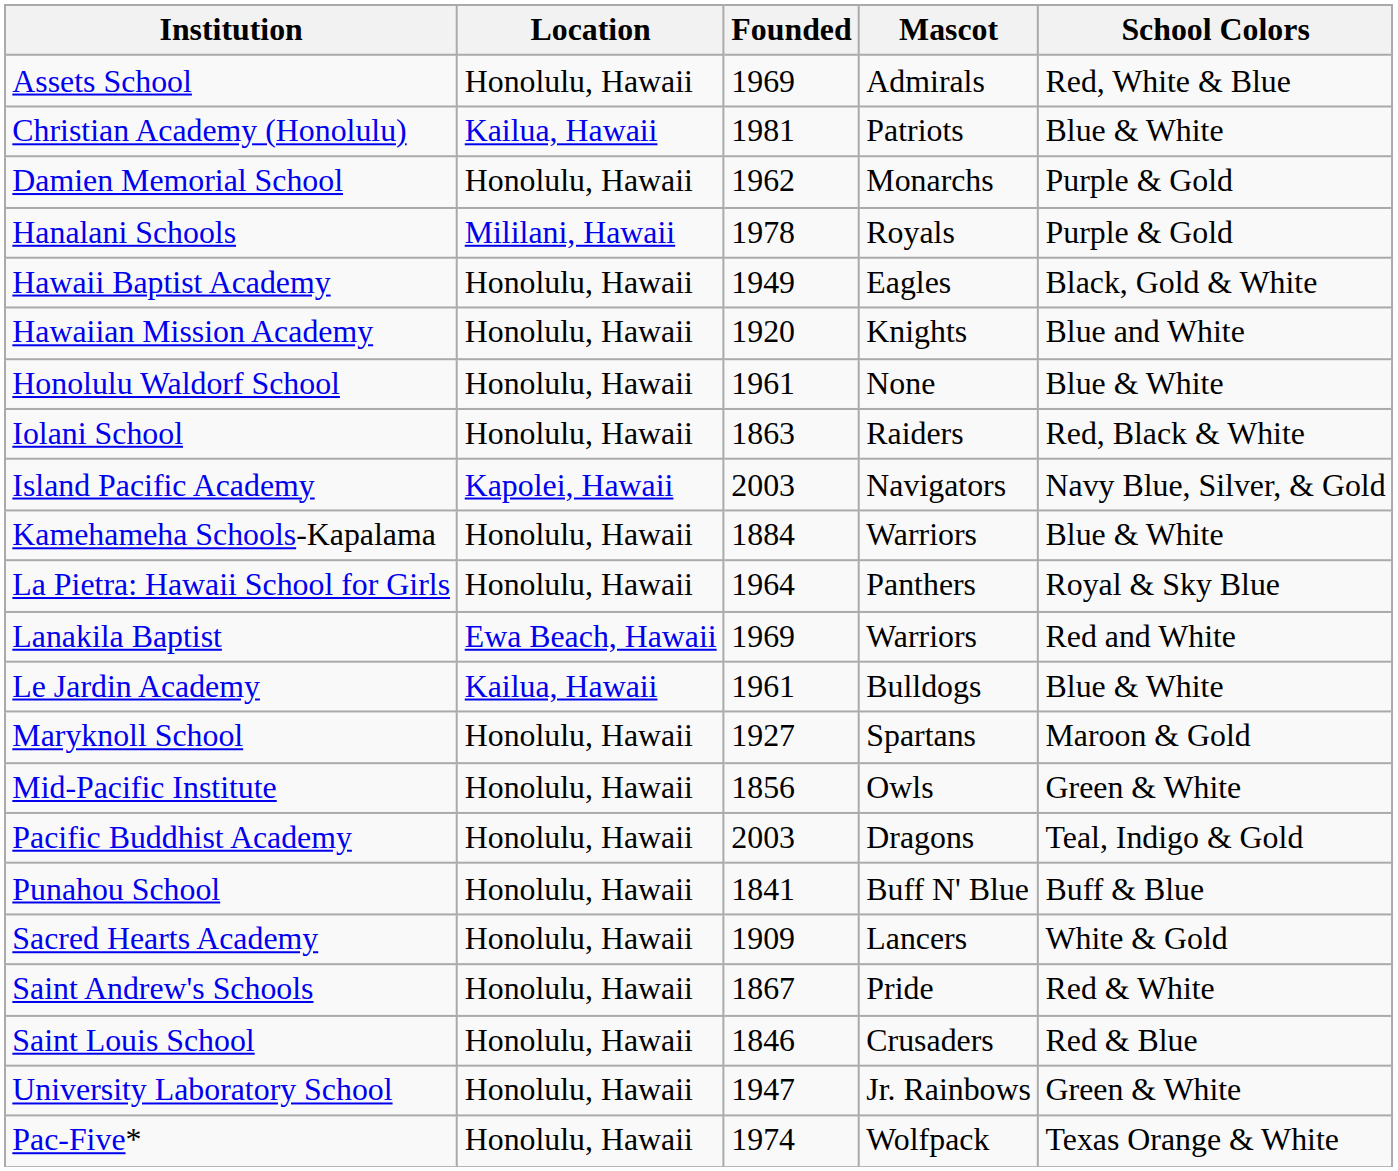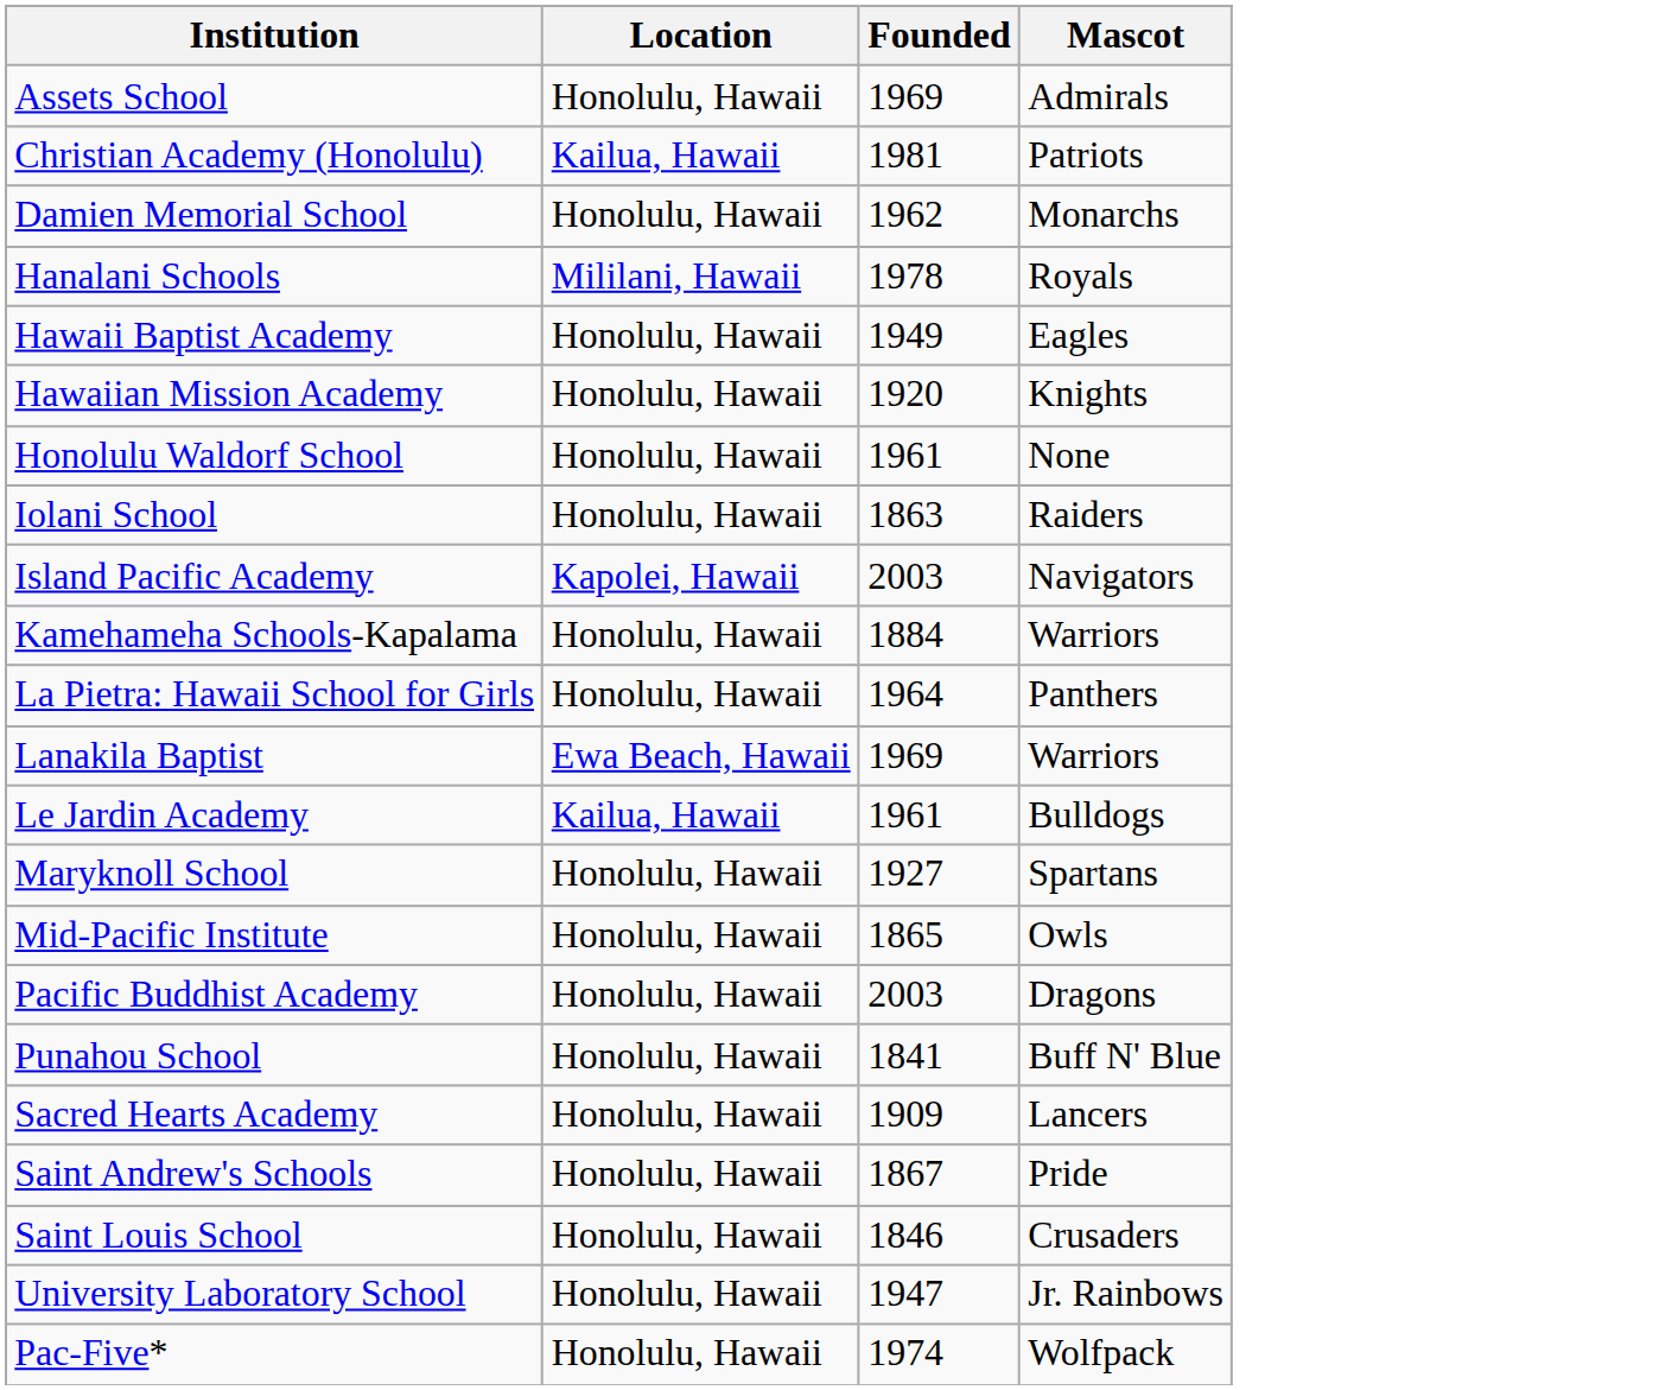 <table class="wikitable">
 <tr>
 <th>Institution</th>
 <th>Location</th>
 <th>Founded</th>
 <th>Mascot</th>
-<th>School Colors</th>
 </tr>
 <tr>
 <td><a href='#'>Assets School</a></td>
 <td>Honolulu, Hawaii</td>
 <td>1969</td>
 <td>Admirals</td>
-<td>Red, White & Blue</td>
 </tr>
 <tr>
 <td><a href='#'>Christian Academy (Honolulu)</a></td>
 <td><a href='#'>Kailua, Hawaii</a></td>
 <td>1981</td>
 <td>Patriots</td>
-<td>Blue & White</td>
 </tr>
 <tr>
 <td><a href='#'>Damien Memorial School</a></td>
 <td>Honolulu, Hawaii</td>
 <td>1962</td>
 <td>Monarchs</td>
-<td>Purple & Gold</td>
 </tr>
 <tr>
 <td><a href='#'>Hanalani Schools</a></td>
 <td><a href='#'>Mililani, Hawaii</a></td>
 <td>1978</td>
 <td>Royals</td>
-<td>Purple & Gold</td>
 </tr>
 <tr>
 <td><a href='#'>Hawaii Baptist Academy</a></td>
 <td>Honolulu, Hawaii</td>
 <td>1949</td>
 <td>Eagles</td>
-<td>Black, Gold & White</td>
 </tr>
 <tr>
 <td><a href='#'>Hawaiian Mission Academy</a></td>
 <td>Honolulu, Hawaii</td>
 <td>1920</td>
 <td>Knights</td>
-<td>Blue and White</td>
 </tr>
 <tr>
 <td><a href='#'>Honolulu Waldorf School</a></td>
 <td>Honolulu, Hawaii</td>
 <td>1961</td>
 <td>None</td>
-<td>Blue & White</td>
 </tr>
 <tr>
 <td><a href='#'>Iolani School</a></td>
 <td>Honolulu, Hawaii</td>
 <td>1863</td>
 <td>Raiders</td>
-<td>Red, Black & White</td>
 </tr>
 <tr>
 <td><a href='#'>Island Pacific Academy</a></td>
 <td><a href='#'>Kapolei, Hawaii</a></td>
 <td>2003</td>
 <td>Navigators</td>
-<td>Navy Blue, Silver, & Gold</td>
 </tr>
 <tr>
 <td><a href='#'>Kamehameha Schools</a>-Kapalama</td>
 <td>Honolulu, Hawaii</td>
 <td>1884</td>
 <td>Warriors</td>
-<td>Blue & White</td>
 </tr>
 <tr>
 <td><a href='#'>La Pietra: Hawaii School for Girls</a></td>
 <td>Honolulu, Hawaii</td>
 <td>1964</td>
 <td>Panthers</td>
-<td>Royal & Sky Blue</td>
 </tr>
 <tr>
 <td><a href='#'>Lanakila Baptist</a></td>
 <td><a href='#'>Ewa Beach, Hawaii</a></td>
 <td>1969</td>
 <td>Warriors</td>
-<td>Red and White</td>
 </tr>
 <tr>
 <td><a href='#'>Le Jardin Academy</a></td>
 <td><a href='#'>Kailua, Hawaii</a></td>
 <td>1961</td>
 <td>Bulldogs</td>
-<td>Blue & White</td>
 </tr>
 <tr>
 <td><a href='#'>Maryknoll School</a></td>
 <td>Honolulu, Hawaii</td>
 <td>1927</td>
 <td>Spartans</td>
-<td>Maroon & Gold</td>
 </tr>
 <tr>
 <td><a href='#'>Mid-Pacific Institute</a></td>
 <td>Honolulu, Hawaii</td>
-<td>1856</td>
+<td>1865</td>
 <td>Owls</td>
-<td>Green & White</td>
 </tr>
 <tr>
 <td><a href='#'>Pacific Buddhist Academy</a></td>
 <td>Honolulu, Hawaii</td>
 <td>2003</td>
 <td>Dragons</td>
-<td>Teal, Indigo & Gold</td>
 </tr>
 <tr>
 <td><a href='#'>Punahou School</a></td>
 <td>Honolulu, Hawaii</td>
 <td>1841</td>
 <td>Buff N' Blue</td>
-<td>Buff & Blue</td>
 </tr>
 <tr>
 <td><a href='#'>Sacred Hearts Academy</a></td>
 <td>Honolulu, Hawaii</td>
 <td>1909</td>
 <td>Lancers</td>
-<td>White & Gold</td>
 </tr>
 <tr>
 <td><a href='#'>Saint Andrew's Schools</a></td>
 <td>Honolulu, Hawaii</td>
 <td>1867</td>
 <td>Pride</td>
-<td>Red & White</td>
 </tr>
 <tr>
 <td><a href='#'>Saint Louis School</a></td>
 <td>Honolulu, Hawaii</td>
 <td>1846</td>
 <td>Crusaders</td>
-<td>Red & Blue</td>
 </tr>
 <tr>
 <td><a href='#'>University Laboratory School</a></td>
 <td>Honolulu, Hawaii</td>
 <td>1947</td>
 <td>Jr. Rainbows</td>
-<td>Green & White</td>
 </tr>
 <tr>
 <td><a href='#'>Pac-Five</a>*</td>
 <td>Honolulu, Hawaii</td>
 <td>1974</td>
 <td>Wolfpack</td>
-<td>Texas Orange & White</td>
 </tr>
 </table>
